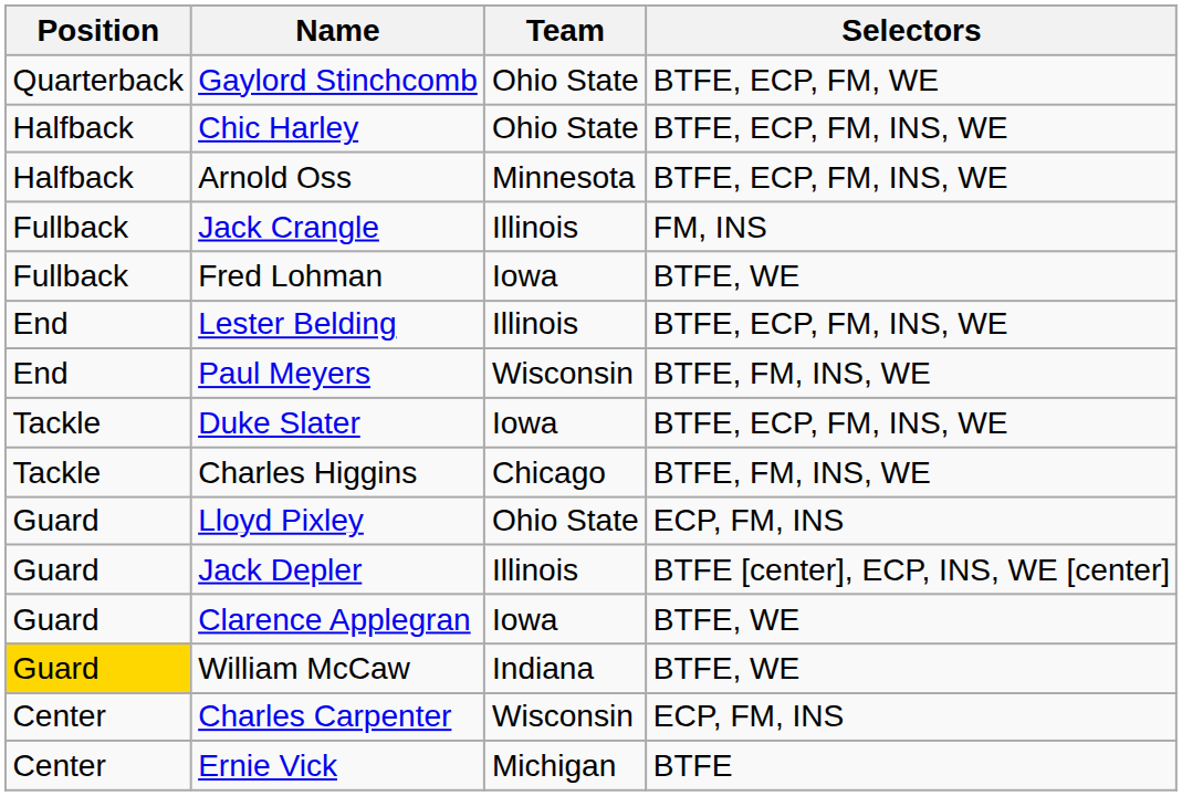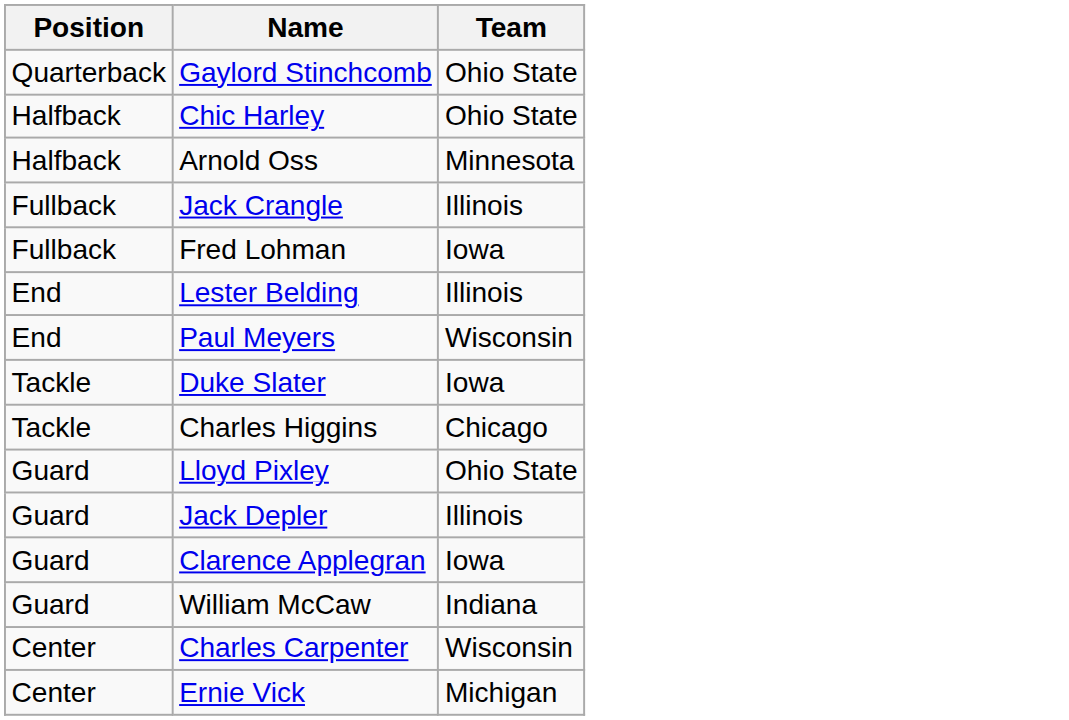 <table class="wikitable" style="font-size: 90%">
 <tr>
 <th>Position</th>
 <th>Name</th>
 <th>Team</th>
-<th>Selectors</th>
 </tr>
 <tr>
 <td>Quarterback</td>
 <td><a href='#'>Gaylord Stinchcomb</a></td>
 <td>Ohio State</td>
-<td>BTFE, ECP, FM, WE</td>
 </tr>
 <tr>
 <td>Halfback</td>
 <td><a href='#'>Chic Harley</a></td>
 <td>Ohio State</td>
-<td>BTFE, ECP, FM, INS, WE</td>
 </tr>
 <tr>
 <td>Halfback</td>
 <td>Arnold Oss</td>
 <td>Minnesota</td>
-<td>BTFE, ECP, FM, INS, WE</td>
 </tr>
 <tr>
 <td>Fullback</td>
 <td><a href='#'>Jack Crangle</a></td>
 <td>Illinois</td>
-<td>FM, INS</td>
 </tr>
 <tr>
 <td>Fullback</td>
 <td>Fred Lohman</td>
 <td>Iowa</td>
-<td>BTFE, WE</td>
 </tr>
 <tr>
 <td>End</td>
 <td><a href='#'>Lester Belding</a></td>
 <td>Illinois</td>
-<td>BTFE, ECP, FM, INS, WE</td>
 </tr>
 <tr>
 <td>End</td>
 <td><a href='#'>Paul Meyers</a></td>
 <td>Wisconsin</td>
-<td>BTFE, FM, INS, WE</td>
 </tr>
 <tr>
 <td>Tackle</td>
 <td><a href='#'>Duke Slater</a></td>
 <td>Iowa</td>
-<td>BTFE, ECP, FM, INS, WE</td>
 </tr>
 <tr>
 <td>Tackle</td>
 <td>Charles Higgins</td>
 <td>Chicago</td>
-<td>BTFE, FM, INS, WE</td>
 </tr>
 <tr>
 <td>Guard</td>
 <td><a href='#'>Lloyd Pixley</a></td>
 <td>Ohio State</td>
-<td>ECP, FM, INS</td>
 </tr>
 <tr>
 <td>Guard</td>
 <td><a href='#'>Jack Depler</a></td>
 <td>Illinois</td>
-<td>BTFE [center], ECP, INS, WE [center]</td>
 </tr>
 <tr>
 <td>Guard</td>
 <td><a href='#'>Clarence Applegran</a></td>
 <td>Iowa</td>
-<td>BTFE, WE</td>
 </tr>
 <tr>
-<td style="background: gold;">Guard</td>
+<td>Guard</td>
 <td>William McCaw</td>
 <td>Indiana</td>
-<td>BTFE, WE</td>
 </tr>
 <tr>
 <td>Center</td>
 <td><a href='#'>Charles Carpenter</a></td>
 <td>Wisconsin</td>
-<td>ECP, FM, INS</td>
 </tr>
 <tr>
 <td>Center</td>
 <td><a href='#'>Ernie Vick</a></td>
 <td>Michigan</td>
-<td>BTFE</td>
 </tr>
 </table>
